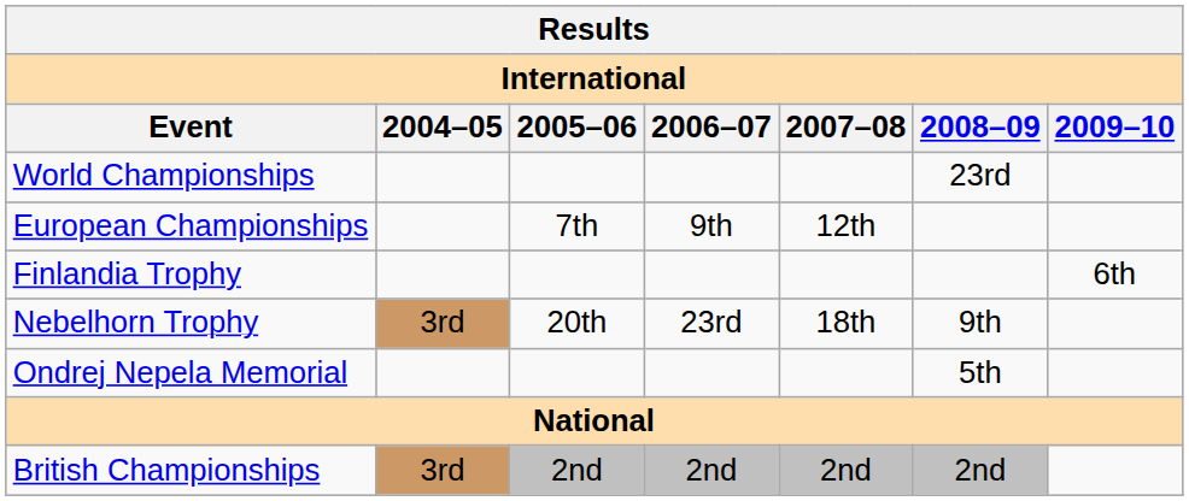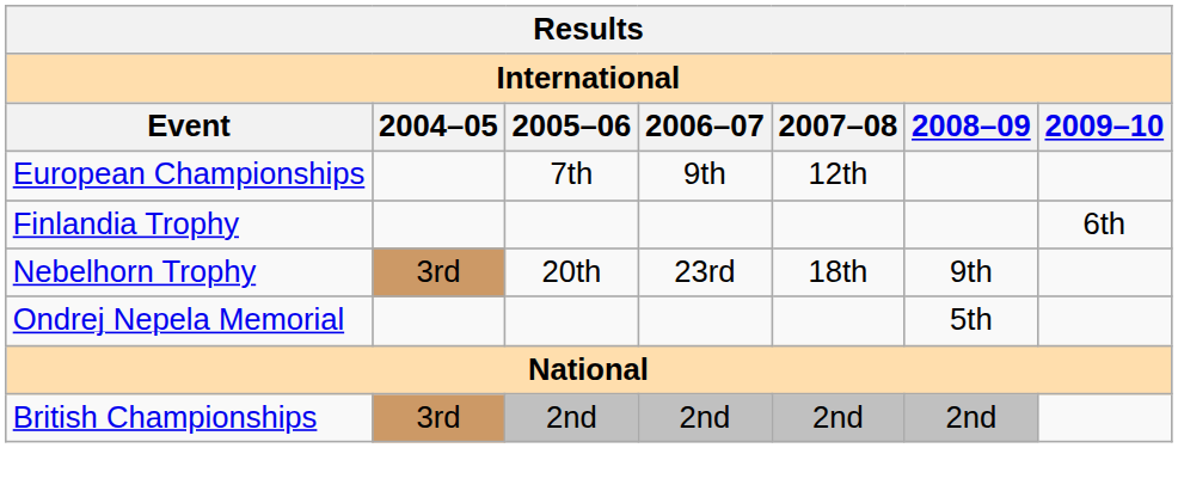 <table class="wikitable" style="text-align:center">
 <tr>
 <th colspan=7 align=center><strong>Results</strong></th>
 </tr>
 <tr>
 <th style="background-color: #ffdead; " colspan=7 align=center><strong>International</strong></th>
 </tr>
 <tr>
 <th>Event</th>
 <th>2004–05</th>
 <th>2005–06</th>
 <th>2006–07</th>
 <th>2007–08</th>
 <th><a href='#'>2008–09</a></th>
 <th><a href='#'>2009–10</a></th>
-</tr>
-<tr>
-<td align=left><a href='#'>World Championships</a></td>
-<td></td>
-<td></td>
-<td></td>
-<td></td>
-<td>23rd</td>
-<td></td>
 </tr>
 <tr>
 <td align=left><a href='#'>European Championships</a></td>
 <td></td>
 <td>7th</td>
 <td>9th</td>
 <td>12th</td>
 <td></td>
 <td></td>
 </tr>
 <tr>
 <td align=left><a href='#'>Finlandia Trophy</a></td>
 <td></td>
 <td></td>
 <td></td>
 <td></td>
 <td></td>
 <td>6th</td>
 </tr>
 <tr>
 <td align=left><a href='#'>Nebelhorn Trophy</a></td>
 <td bgcolor=cc9966>3rd</td>
 <td>20th</td>
 <td>23rd</td>
 <td>18th</td>
 <td>9th</td>
 <td></td>
 </tr>
 <tr>
 <td align=left><a href='#'>Ondrej Nepela Memorial</a></td>
 <td></td>
 <td></td>
 <td></td>
 <td></td>
 <td>5th</td>
 </tr>
 <tr>
 <th style="background-color: #ffdead; " colspan=7 align=center><strong>National</strong></th>
 </tr>
 <tr>
 <td align=left><a href='#'>British Championships</a></td>
 <td bgcolor=cc9966>3rd</td>
 <td bgcolor=silver>2nd</td>
 <td bgcolor=silver>2nd</td>
 <td bgcolor=silver>2nd</td>
 <td bgcolor=silver>2nd</td>
 <td></td>
 </tr>
 </table>
